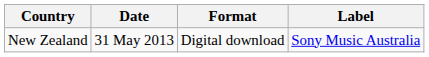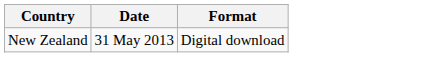 <table class="wikitable">
 <tr>
 <th>Country</th>
 <th>Date</th>
 <th>Format</th>
-<th>Label</th>
 </tr>
 <tr>
 <td rowspan=1>New Zealand</td>
 <td>31 May 2013</td>
 <td>Digital download</td>
-<td rowspan=1><a href='#'>Sony Music Australia</a></td>
 </tr>
 </table>
